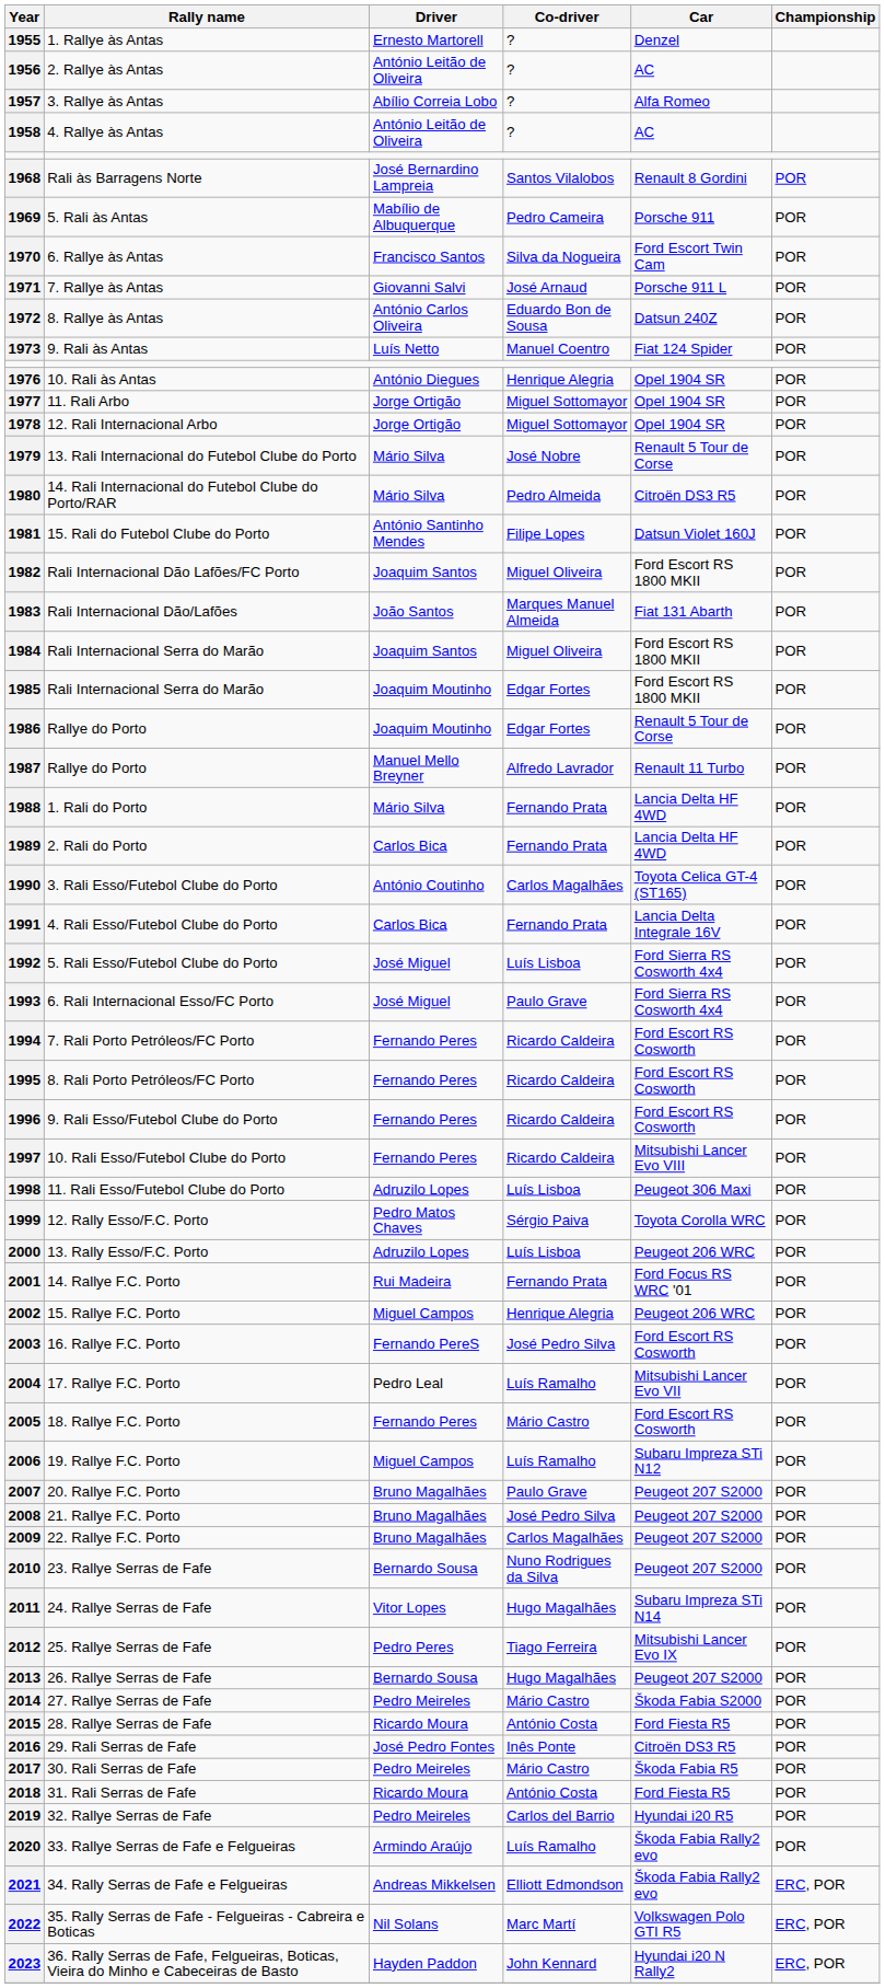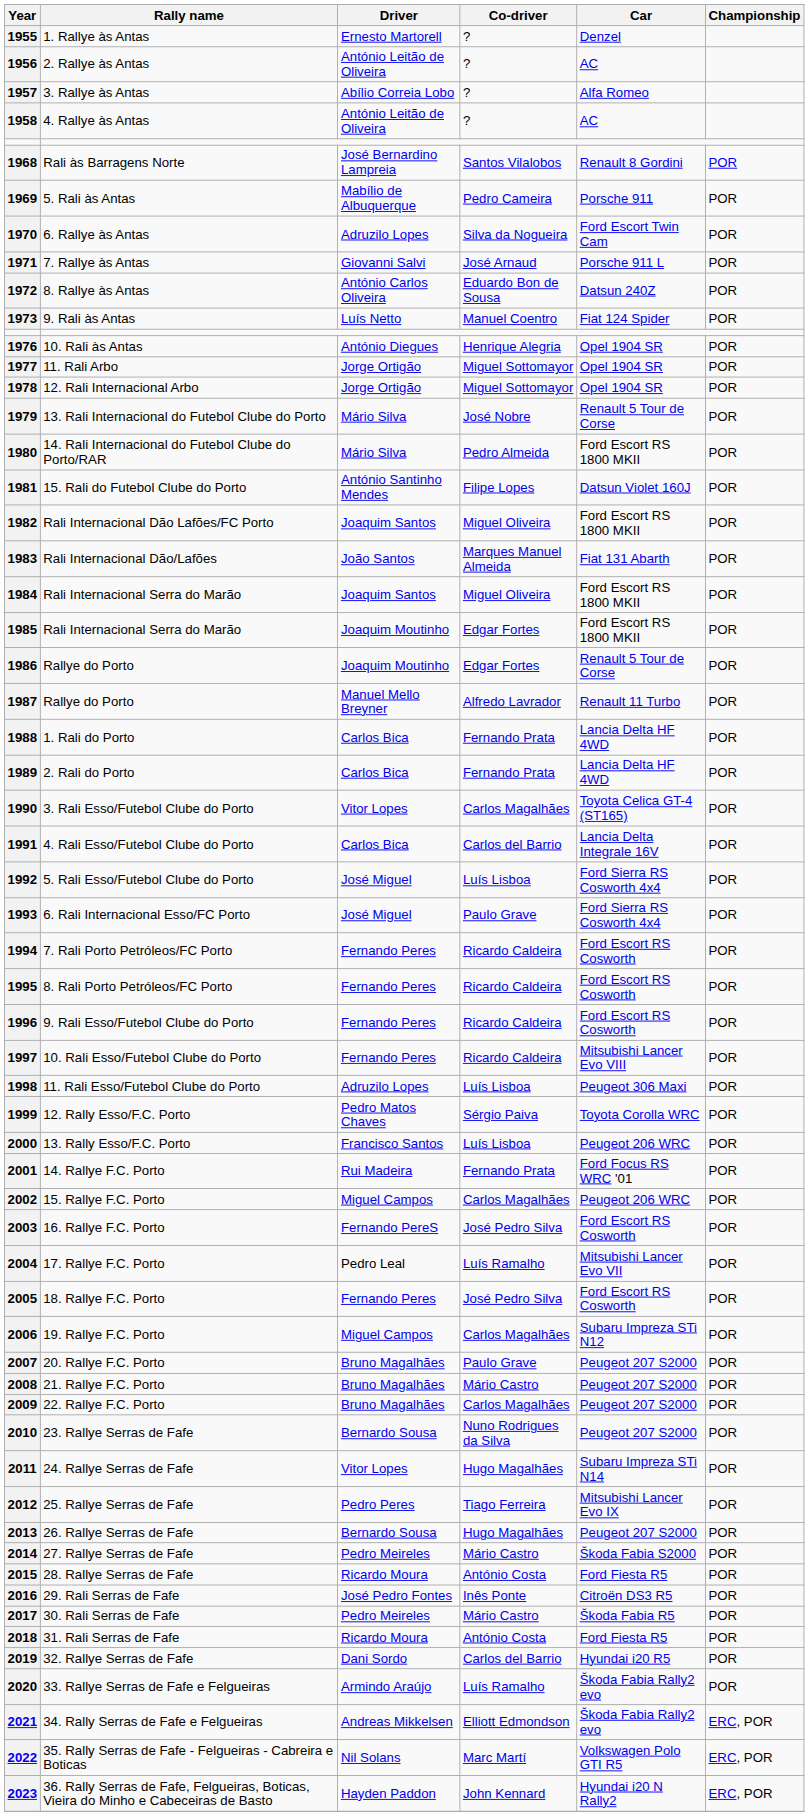 <table class="wikitable" style="font-size: 90%;">
 <tr>
 <th>Year</th>
 <th>Rally name</th>
 <th>Driver</th>
 <th>Co-driver</th>
 <th>Car</th>
 <th>Championship</th>
 </tr>
 <tr>
 <th>1955</th>
 <td>1. Rallye às Antas</td>
 <td> <a href='#'>Ernesto Martorell</a></td>
 <td>?</td>
 <td><a href='#'>Denzel</a></td>
 <td></td>
 </tr>
 <tr>
 <th>1956</th>
 <td>2. Rallye às Antas</td>
 <td> <a href='#'>António Leitão de Oliveira</a></td>
 <td>?</td>
 <td><a href='#'>AC</a></td>
 <td></td>
 </tr>
 <tr>
 <th>1957</th>
 <td>3. Rallye às Antas</td>
 <td> <a href='#'>Abílio Correia Lobo</a></td>
 <td>?</td>
 <td><a href='#'>Alfa Romeo</a></td>
 <td></td>
 </tr>
 <tr>
 <th>1958</th>
 <td>4. Rallye às Antas</td>
 <td> <a href='#'>António Leitão de Oliveira</a></td>
 <td>?</td>
 <td><a href='#'>AC</a></td>
 <td></td>
 </tr>
 <tr>
 <td></td>
 </tr>
 <tr>
 <th>1968</th>
 <td>Rali às Barragens Norte</td>
 <td> <a href='#'>José Bernardino Lampreia</a></td>
 <td> <a href='#'>Santos Vilalobos</a></td>
 <td><a href='#'>Renault 8 Gordini</a></td>
 <td><a href='#'>POR</a></td>
 </tr>
 <tr>
 <th>1969</th>
 <td>5. Rali às Antas</td>
 <td> <a href='#'>Mabílio de Albuquerque</a></td>
 <td> <a href='#'>Pedro Cameira</a></td>
 <td><a href='#'>Porsche 911</a></td>
 <td>POR</td>
 </tr>
 <tr>
 <th>1970</th>
 <td>6. Rallye às Antas</td>
-<td> <a href='#'>Francisco Santos</a></td>
+<td> <a href='#'>Adruzilo Lopes</a></td>
 <td> <a href='#'>Silva da Nogueira</a></td>
 <td><a href='#'>Ford Escort Twin Cam</a></td>
 <td>POR</td>
 </tr>
 <tr>
 <th>1971</th>
 <td>7. Rallye às Antas</td>
 <td> <a href='#'>Giovanni Salvi</a></td>
 <td> <a href='#'>José Arnaud</a></td>
 <td><a href='#'>Porsche 911 L</a></td>
 <td>POR</td>
 </tr>
 <tr>
 <th>1972</th>
 <td>8. Rallye às Antas</td>
 <td> <a href='#'>António Carlos Oliveira</a></td>
 <td> <a href='#'>Eduardo Bon de Sousa</a></td>
 <td><a href='#'>Datsun 240Z</a></td>
 <td>POR</td>
 </tr>
 <tr>
 <th>1973</th>
 <td>9. Rali às Antas</td>
 <td> <a href='#'>Luís Netto</a></td>
 <td> <a href='#'>Manuel Coentro</a></td>
 <td><a href='#'>Fiat 124 Spider</a></td>
 <td>POR</td>
 </tr>
 <tr>
 <td></td>
 </tr>
 <tr>
 <th>1976</th>
 <td>10. Rali às Antas</td>
 <td> <a href='#'>António Diegues</a></td>
 <td> <a href='#'>Henrique Alegria</a></td>
 <td><a href='#'>Opel 1904 SR</a></td>
 <td>POR</td>
 </tr>
 <tr>
 <th>1977</th>
 <td>11. Rali Arbo</td>
 <td> <a href='#'>Jorge Ortigão</a></td>
 <td> <a href='#'>Miguel Sottomayor</a></td>
 <td><a href='#'>Opel 1904 SR</a></td>
 <td>POR</td>
 </tr>
 <tr>
 <th>1978</th>
 <td>12. Rali Internacional Arbo</td>
 <td> <a href='#'>Jorge Ortigão</a></td>
 <td> <a href='#'>Miguel Sottomayor</a></td>
 <td><a href='#'>Opel 1904 SR</a></td>
 <td>POR</td>
 </tr>
 <tr>
 <th>1979</th>
 <td>13. Rali Internacional do Futebol Clube do Porto</td>
 <td> <a href='#'>Mário Silva</a></td>
 <td> <a href='#'>José Nobre</a></td>
 <td><a href='#'>Renault 5 Tour de Corse</a></td>
 <td>POR</td>
 </tr>
 <tr>
 <th>1980</th>
 <td>14. Rali Internacional do Futebol Clube do Porto/RAR</td>
 <td> <a href='#'>Mário Silva</a></td>
 <td> <a href='#'>Pedro Almeida</a></td>
-<td><a href='#'>Citroën DS3 R5</a></td>
+<td>Ford Escort RS 1800 MKII</td>
 <td>POR</td>
 </tr>
 <tr>
 <th>1981</th>
 <td>15. Rali do Futebol Clube do Porto</td>
 <td> <a href='#'>António Santinho Mendes</a></td>
 <td> <a href='#'>Filipe Lopes</a></td>
 <td><a href='#'>Datsun Violet 160J</a></td>
 <td>POR</td>
 </tr>
 <tr>
 <th>1982</th>
 <td>Rali Internacional Dão Lafões/FC Porto</td>
 <td> <a href='#'>Joaquim Santos</a></td>
 <td> <a href='#'>Miguel Oliveira</a></td>
 <td>Ford Escort RS 1800 MKII</td>
 <td>POR</td>
 </tr>
 <tr>
 <th>1983</th>
 <td>Rali Internacional Dão/Lafões</td>
 <td> <a href='#'>João Santos</a></td>
 <td> <a href='#'>Marques Manuel Almeida</a></td>
 <td><a href='#'>Fiat 131 Abarth</a></td>
 <td>POR</td>
 </tr>
 <tr>
 <th>1984</th>
 <td>Rali Internacional Serra do Marão</td>
 <td> <a href='#'>Joaquim Santos</a></td>
 <td> <a href='#'>Miguel Oliveira</a></td>
 <td>Ford Escort RS 1800 MKII</td>
 <td>POR</td>
 </tr>
 <tr>
 <th>1985</th>
 <td>Rali Internacional Serra do Marão</td>
 <td> <a href='#'>Joaquim Moutinho</a></td>
 <td> <a href='#'>Edgar Fortes</a></td>
 <td>Ford Escort RS 1800 MKII</td>
 <td>POR</td>
 </tr>
 <tr>
 <th>1986</th>
 <td>Rallye do Porto</td>
 <td> <a href='#'>Joaquim Moutinho</a></td>
 <td> <a href='#'>Edgar Fortes</a></td>
 <td><a href='#'>Renault 5 Tour de Corse</a></td>
 <td>POR</td>
 </tr>
 <tr>
 <th>1987</th>
 <td>Rallye do Porto</td>
 <td> <a href='#'>Manuel Mello Breyner</a></td>
 <td> <a href='#'>Alfredo Lavrador</a></td>
 <td><a href='#'>Renault 11 Turbo</a></td>
 <td>POR</td>
 </tr>
 <tr>
 <th>1988</th>
 <td>1. Rali do Porto</td>
-<td> <a href='#'>Mário Silva</a></td>
+<td> <a href='#'>Carlos Bica</a></td>
 <td> <a href='#'>Fernando Prata</a></td>
 <td><a href='#'>Lancia Delta HF 4WD</a></td>
 <td>POR</td>
 </tr>
 <tr>
 <th>1989</th>
 <td>2. Rali do Porto</td>
 <td> <a href='#'>Carlos Bica</a></td>
 <td> <a href='#'>Fernando Prata</a></td>
 <td><a href='#'>Lancia Delta HF 4WD</a></td>
 <td>POR</td>
 </tr>
 <tr>
 <th>1990</th>
 <td>3. Rali Esso/Futebol Clube do Porto</td>
-<td> <a href='#'>António Coutinho</a></td>
+<td> <a href='#'>Vitor Lopes</a></td>
 <td> <a href='#'>Carlos Magalhães</a></td>
 <td><a href='#'>Toyota Celica GT-4 (ST165)</a></td>
 <td>POR</td>
 </tr>
 <tr>
 <th>1991</th>
 <td>4. Rali Esso/Futebol Clube do Porto</td>
 <td> <a href='#'>Carlos Bica</a></td>
-<td> <a href='#'>Fernando Prata</a></td>
+<td> <a href='#'>Carlos del Barrio</a></td>
 <td><a href='#'>Lancia Delta Integrale 16V</a></td>
 <td>POR</td>
 </tr>
 <tr>
 <th>1992</th>
 <td>5. Rali Esso/Futebol Clube do Porto</td>
 <td> <a href='#'>José Miguel</a></td>
 <td> <a href='#'>Luís Lisboa</a></td>
 <td><a href='#'>Ford Sierra RS Cosworth 4x4</a></td>
 <td>POR</td>
 </tr>
 <tr>
 <th>1993</th>
 <td>6. Rali Internacional Esso/FC Porto</td>
 <td> <a href='#'>José Miguel</a></td>
 <td> <a href='#'>Paulo Grave</a></td>
 <td><a href='#'>Ford Sierra RS Cosworth 4x4</a></td>
 <td>POR</td>
 </tr>
 <tr>
 <th>1994</th>
 <td>7. Rali Porto Petróleos/FC Porto</td>
 <td> <a href='#'>Fernando Peres</a></td>
 <td> <a href='#'>Ricardo Caldeira</a></td>
 <td><a href='#'>Ford Escort RS Cosworth</a></td>
 <td>POR</td>
 </tr>
 <tr>
 <th>1995</th>
 <td>8. Rali Porto Petróleos/FC Porto</td>
 <td> <a href='#'>Fernando Peres</a></td>
 <td> <a href='#'>Ricardo Caldeira</a></td>
 <td><a href='#'>Ford Escort RS Cosworth</a></td>
 <td>POR</td>
 </tr>
 <tr>
 <th>1996</th>
 <td>9. Rali Esso/Futebol Clube do Porto</td>
 <td> <a href='#'>Fernando Peres</a></td>
 <td> <a href='#'>Ricardo Caldeira</a></td>
 <td><a href='#'>Ford Escort RS Cosworth</a></td>
 <td>POR</td>
 </tr>
 <tr>
 <th>1997</th>
 <td>10. Rali Esso/Futebol Clube do Porto</td>
 <td> <a href='#'>Fernando Peres</a></td>
 <td> <a href='#'>Ricardo Caldeira</a></td>
 <td><a href='#'>Mitsubishi Lancer Evo VIII</a></td>
 <td>POR</td>
 </tr>
 <tr>
 <th>1998</th>
 <td>11. Rali Esso/Futebol Clube do Porto</td>
 <td> <a href='#'>Adruzilo Lopes</a></td>
 <td> <a href='#'>Luís Lisboa</a></td>
 <td><a href='#'>Peugeot 306 Maxi</a></td>
 <td>POR</td>
 </tr>
 <tr>
 <th>1999</th>
 <td>12. Rally Esso/F.C. Porto</td>
 <td> <a href='#'>Pedro Matos Chaves</a></td>
 <td> <a href='#'>Sérgio Paiva</a></td>
 <td><a href='#'>Toyota Corolla WRC</a></td>
 <td>POR</td>
 </tr>
 <tr>
 <th>2000</th>
 <td>13. Rally Esso/F.C. Porto</td>
-<td> <a href='#'>Adruzilo Lopes</a></td>
+<td> <a href='#'>Francisco Santos</a></td>
 <td> <a href='#'>Luís Lisboa</a></td>
 <td><a href='#'>Peugeot 206 WRC</a></td>
 <td>POR</td>
 </tr>
 <tr>
 <th>2001</th>
 <td>14. Rallye F.C. Porto</td>
 <td> <a href='#'>Rui Madeira</a></td>
 <td> <a href='#'>Fernando Prata</a></td>
 <td><a href='#'>Ford Focus RS WRC</a> '01</td>
 <td>POR</td>
 </tr>
 <tr>
 <th>2002</th>
 <td>15. Rallye F.C. Porto</td>
 <td> <a href='#'>Miguel Campos</a></td>
-<td> <a href='#'>Henrique Alegria</a></td>
+<td> <a href='#'>Carlos Magalhães</a></td>
 <td><a href='#'>Peugeot 206 WRC</a></td>
 <td>POR</td>
 </tr>
 <tr>
 <th>2003</th>
 <td>16. Rallye F.C. Porto</td>
 <td> <a href='#'>Fernando PereS</a></td>
 <td> <a href='#'>José Pedro Silva</a></td>
 <td><a href='#'>Ford Escort RS Cosworth</a></td>
 <td>POR</td>
 </tr>
 <tr>
 <th>2004</th>
 <td>17. Rallye F.C. Porto</td>
 <td> Pedro Leal</td>
 <td> <a href='#'>Luís Ramalho</a></td>
 <td><a href='#'>Mitsubishi Lancer Evo VII</a></td>
 <td>POR</td>
 </tr>
 <tr>
 <th>2005</th>
 <td>18. Rallye F.C. Porto</td>
 <td> <a href='#'>Fernando Peres</a></td>
-<td> <a href='#'>Mário Castro</a></td>
+<td> <a href='#'>José Pedro Silva</a></td>
 <td><a href='#'>Ford Escort RS Cosworth</a></td>
 <td>POR</td>
 </tr>
 <tr>
 <th>2006</th>
 <td>19. Rallye F.C. Porto</td>
 <td> <a href='#'>Miguel Campos</a></td>
-<td> <a href='#'>Luís Ramalho</a></td>
+<td> <a href='#'>Carlos Magalhães</a></td>
 <td><a href='#'>Subaru Impreza STi N12</a></td>
 <td>POR</td>
 </tr>
 <tr>
 <th>2007</th>
 <td>20. Rallye F.C. Porto</td>
 <td> <a href='#'>Bruno Magalhães</a></td>
 <td> <a href='#'>Paulo Grave</a></td>
 <td><a href='#'>Peugeot 207 S2000</a></td>
 <td>POR</td>
 </tr>
 <tr>
 <th>2008</th>
 <td>21. Rallye F.C. Porto</td>
 <td> <a href='#'>Bruno Magalhães</a></td>
-<td> <a href='#'>José Pedro Silva</a></td>
+<td> <a href='#'>Mário Castro</a></td>
 <td><a href='#'>Peugeot 207 S2000</a></td>
 <td>POR</td>
 </tr>
 <tr>
 <th>2009</th>
 <td>22. Rallye F.C. Porto</td>
 <td> <a href='#'>Bruno Magalhães</a></td>
 <td> <a href='#'>Carlos Magalhães</a></td>
 <td><a href='#'>Peugeot 207 S2000</a></td>
 <td>POR</td>
 </tr>
 <tr>
 <th>2010</th>
 <td>23. Rallye Serras de Fafe</td>
 <td> <a href='#'>Bernardo Sousa</a></td>
 <td> <a href='#'>Nuno Rodrigues da Silva</a></td>
 <td><a href='#'>Peugeot 207 S2000</a></td>
 <td>POR</td>
 </tr>
 <tr>
 <th>2011</th>
 <td>24. Rallye Serras de Fafe</td>
 <td> <a href='#'>Vitor Lopes</a></td>
 <td> <a href='#'>Hugo Magalhães</a></td>
 <td><a href='#'>Subaru Impreza STi N14</a></td>
 <td>POR</td>
 </tr>
 <tr>
 <th>2012</th>
 <td>25. Rallye Serras de Fafe</td>
 <td> <a href='#'>Pedro Peres</a></td>
 <td> <a href='#'>Tiago Ferreira</a></td>
 <td><a href='#'>Mitsubishi Lancer Evo IX</a></td>
 <td>POR</td>
 </tr>
 <tr>
 <th>2013</th>
 <td>26. Rallye Serras de Fafe</td>
 <td> <a href='#'>Bernardo Sousa</a></td>
 <td> <a href='#'>Hugo Magalhães</a></td>
 <td><a href='#'>Peugeot 207 S2000</a></td>
 <td>POR</td>
 </tr>
 <tr>
 <th>2014</th>
 <td>27. Rallye Serras de Fafe</td>
 <td> <a href='#'>Pedro Meireles</a></td>
 <td> <a href='#'>Mário Castro</a></td>
 <td><a href='#'>Škoda Fabia S2000</a></td>
 <td>POR</td>
 </tr>
 <tr>
 <th>2015</th>
 <td>28. Rallye Serras de Fafe</td>
 <td> <a href='#'>Ricardo Moura</a></td>
 <td> <a href='#'>António Costa</a></td>
 <td><a href='#'>Ford Fiesta R5</a></td>
 <td>POR</td>
 </tr>
 <tr>
 <th>2016</th>
 <td>29. Rali Serras de Fafe</td>
 <td> <a href='#'>José Pedro Fontes</a></td>
 <td> <a href='#'>Inês Ponte</a></td>
 <td><a href='#'>Citroën DS3 R5</a></td>
 <td>POR</td>
 </tr>
 <tr>
 <th>2017</th>
 <td>30. Rali Serras de Fafe</td>
 <td> <a href='#'>Pedro Meireles</a></td>
 <td> <a href='#'>Mário Castro</a></td>
 <td><a href='#'>Škoda Fabia R5</a></td>
 <td>POR</td>
 </tr>
 <tr>
 <th>2018</th>
 <td>31. Rali Serras de Fafe</td>
 <td> <a href='#'>Ricardo Moura</a></td>
 <td> <a href='#'>António Costa</a></td>
 <td><a href='#'>Ford Fiesta R5</a></td>
 <td>POR</td>
 </tr>
 <tr>
 <th>2019</th>
 <td>32. Rallye Serras de Fafe</td>
-<td> <a href='#'>Pedro Meireles</a></td>
+<td> <a href='#'>Dani Sordo</a></td>
 <td> <a href='#'>Carlos del Barrio</a></td>
 <td><a href='#'>Hyundai i20 R5</a></td>
 <td>POR</td>
 </tr>
 <tr>
 <th>2020</th>
 <td>33. Rallye Serras de Fafe e Felgueiras</td>
 <td> <a href='#'>Armindo Araújo</a></td>
 <td> <a href='#'>Luís Ramalho</a></td>
 <td><a href='#'>Škoda Fabia Rally2 evo</a></td>
 <td>POR</td>
 </tr>
 <tr>
 <th><a href='#'>2021</a></th>
 <td>34. Rally Serras de Fafe e Felgueiras</td>
 <td> <a href='#'>Andreas Mikkelsen</a></td>
 <td> <a href='#'>Elliott Edmondson</a></td>
 <td><a href='#'>Škoda Fabia Rally2 evo</a></td>
 <td><a href='#'>ERC</a>, POR</td>
 </tr>
 <tr>
 <th><a href='#'>2022</a></th>
 <td>35. Rally Serras de Fafe - Felgueiras - Cabreira e Boticas</td>
 <td> <a href='#'>Nil Solans</a></td>
 <td> <a href='#'>Marc Martí</a></td>
 <td><a href='#'>Volkswagen Polo GTI R5</a></td>
 <td><a href='#'>ERC</a>, POR</td>
 </tr>
 <tr>
 <th><a href='#'>2023</a></th>
 <td>36. Rally Serras de Fafe, Felgueiras, Boticas, Vieira do Minho e Cabeceiras de Basto</td>
 <td> <a href='#'>Hayden Paddon</a></td>
 <td> <a href='#'>John Kennard</a></td>
 <td><a href='#'>Hyundai i20 N Rally2</a></td>
 <td><a href='#'>ERC</a>, POR</td>
 </tr>
 <tr>
 </tr>
 </table>
